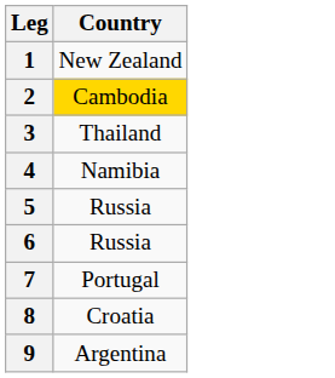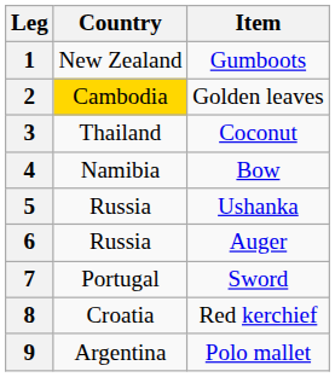 <table class="wikitable unsortable" style="text-align:center;">
 <tr>
 <th scope="col">Leg</th>
 <th scope="col">Country</th>
+<th scope="col">Item</th>
 </tr>
 <tr>
 <th scope="row">1</th>
 <td>New Zealand</td>
+<td><a href='#'>Gumboots</a></td>
 </tr>
 <tr>
 <th scope="row">2</th>
 <td style="background: gold;">Cambodia</td>
+<td>Golden leaves</td>
 </tr>
 <tr>
 <th scope="row">3</th>
 <td>Thailand</td>
+<td><a href='#'>Coconut</a></td>
 </tr>
 <tr>
 <th scope="row">4</th>
 <td>Namibia</td>
+<td><a href='#'>Bow</a></td>
 </tr>
 <tr>
 <th scope="row">5</th>
 <td>Russia</td>
+<td><a href='#'>Ushanka</a></td>
 </tr>
 <tr>
 <th scope="row">6</th>
 <td>Russia</td>
+<td><a href='#'>Auger</a></td>
 </tr>
 <tr>
 <th scope="row">7</th>
 <td>Portugal</td>
+<td><a href='#'>Sword</a></td>
 </tr>
 <tr>
 <th scope="row">8</th>
 <td>Croatia</td>
+<td>Red <a href='#'>kerchief</a></td>
 </tr>
 <tr>
 <th scope="row">9</th>
 <td>Argentina</td>
+<td><a href='#'>Polo mallet</a></td>
 </tr>
 </table>
